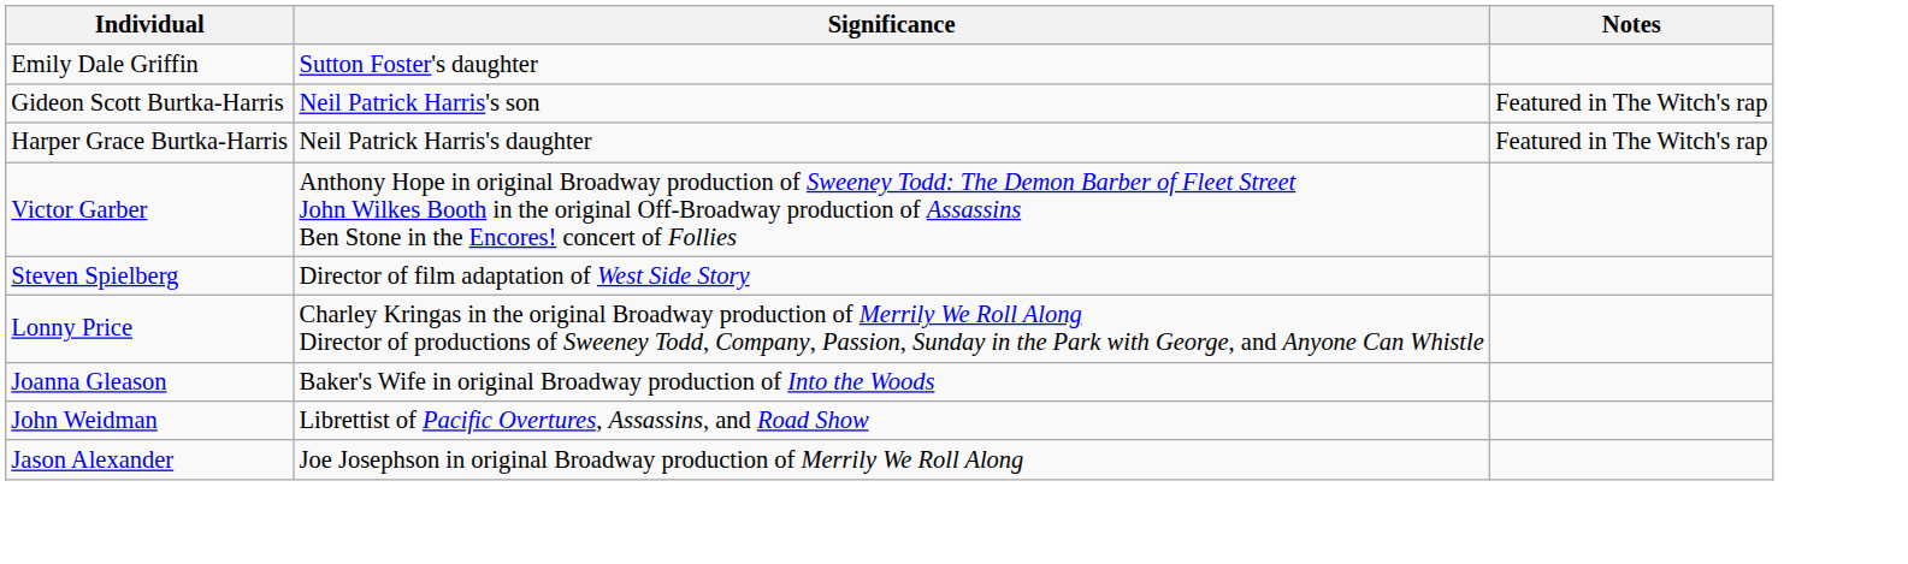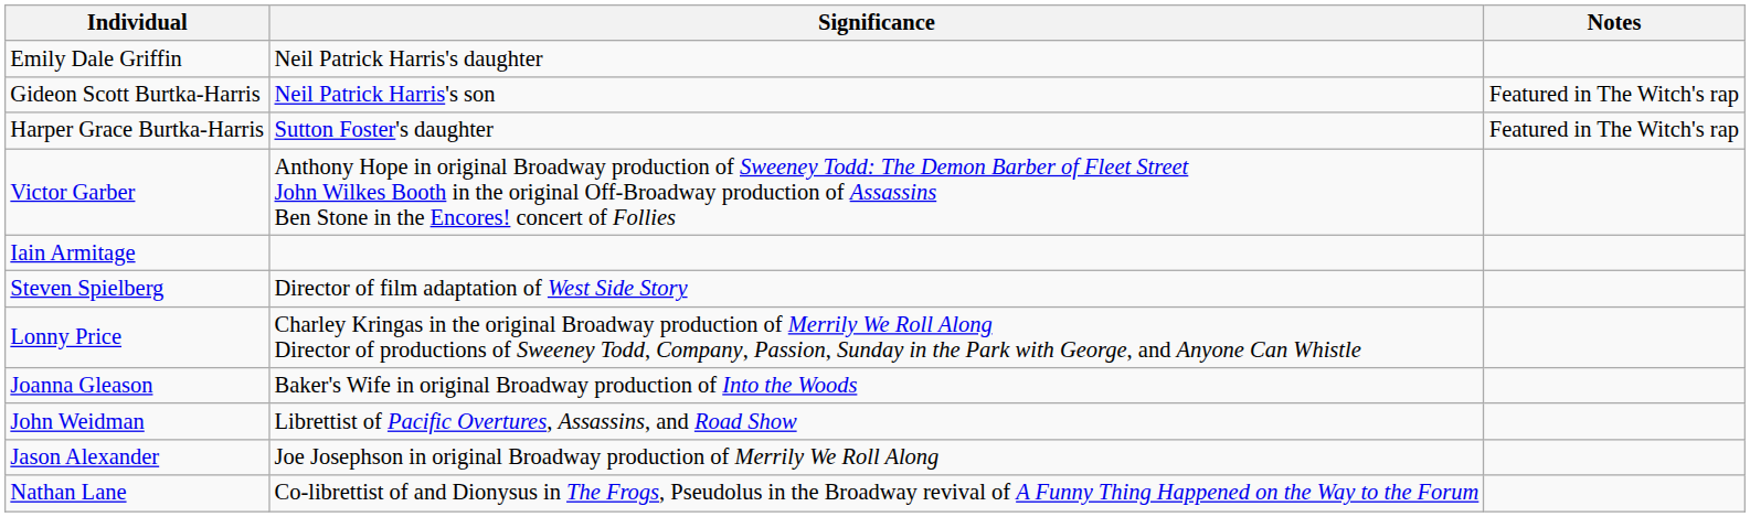 <table class="wikitable sortable">
 <tr>
 <th scope="col">Individual</th>
 <th scope="col">Significance</th>
 <th scope="col">Notes</th>
 </tr>
 <tr>
 <td>Emily Dale Griffin</td>
-<td><a href='#'>Sutton Foster</a>'s daughter</td>
+<td>Neil Patrick Harris's daughter</td>
 <td></td>
 </tr>
 <tr>
 <td>Gideon Scott Burtka-Harris</td>
 <td><a href='#'>Neil Patrick Harris</a>'s son</td>
 <td>Featured in The Witch's rap</td>
 </tr>
 <tr>
 <td>Harper Grace Burtka-Harris</td>
-<td>Neil Patrick Harris's daughter</td>
+<td><a href='#'>Sutton Foster</a>'s daughter</td>
 <td>Featured in The Witch's rap</td>
 </tr>
 <tr>
 <td><a href='#'>Victor Garber</a></td>
 <td>Anthony Hope in original Broadway production of <em><a href='#'>Sweeney Todd: The Demon Barber of Fleet Street</a></em><br><a href='#'>John Wilkes Booth</a> in the original Off-Broadway production of <em><a href='#'>Assassins</a></em><br>Ben Stone in the <a href='#'>Encores!</a> concert of <em>Follies</em></td>
+<td></td>
+</tr>
+<tr>
+<td><a href='#'>Iain Armitage</a></td>
+<td></td>
 <td></td>
 </tr>
 <tr>
 <td><a href='#'>Steven Spielberg</a></td>
 <td>Director of film adaptation of <em><a href='#'>West Side Story</a></em></td>
 <td></td>
 </tr>
 <tr>
 <td><a href='#'>Lonny Price</a></td>
 <td>Charley Kringas in the original Broadway production of <em><a href='#'>Merrily We Roll Along</a></em><br>Director of productions of <em>Sweeney Todd</em>, <em>Company</em>, <em>Passion</em>, <em>Sunday in the Park with George</em>, and <em>Anyone Can Whistle</em></td>
 <td></td>
 </tr>
 <tr>
 <td><a href='#'>Joanna Gleason</a></td>
 <td>Baker's Wife in original Broadway production of <em><a href='#'>Into the Woods</a></em></td>
 <td></td>
 </tr>
 <tr>
 <td><a href='#'>John Weidman</a></td>
 <td>Librettist of <em><a href='#'>Pacific Overtures</a></em>, <em>Assassins</em>, and <em><a href='#'>Road Show</a></em></td>
 <td></td>
 </tr>
 <tr>
 <td><a href='#'>Jason Alexander</a></td>
 <td>Joe Josephson in original Broadway production of <em>Merrily We Roll Along</em></td>
 <td></td>
 </tr>
+<tr>
+<td><a href='#'>Nathan Lane</a></td>
+<td>Co-librettist of and Dionysus in <em><a href='#'>The Frogs</a></em>, Pseudolus in the Broadway revival of <em><a href='#'>A Funny Thing Happened on the Way to the Forum</a></em></td>
+<td></td>
+</tr>
 </table>
